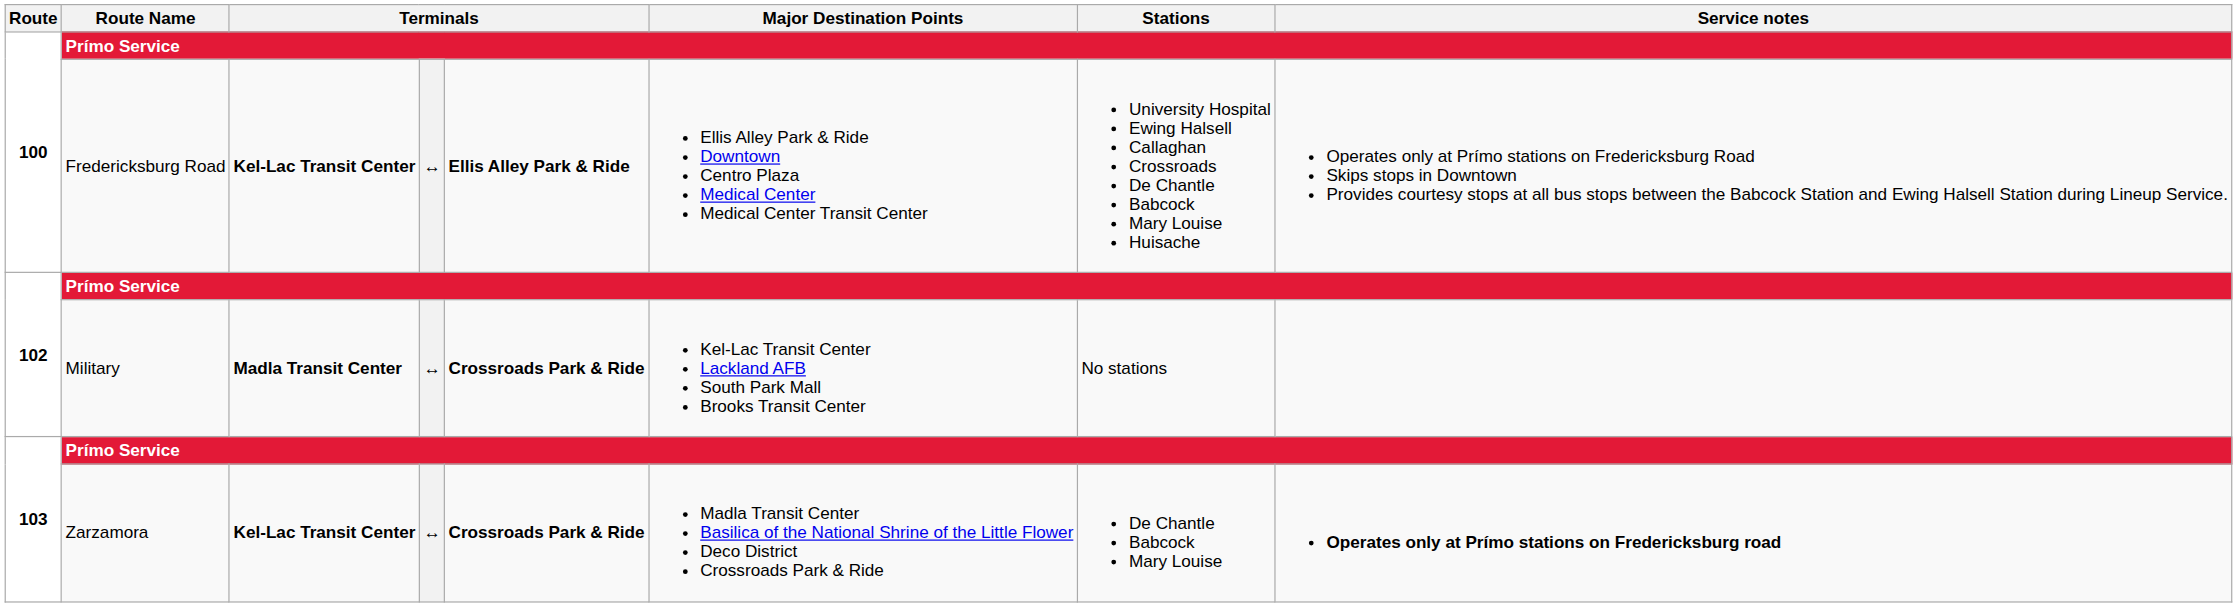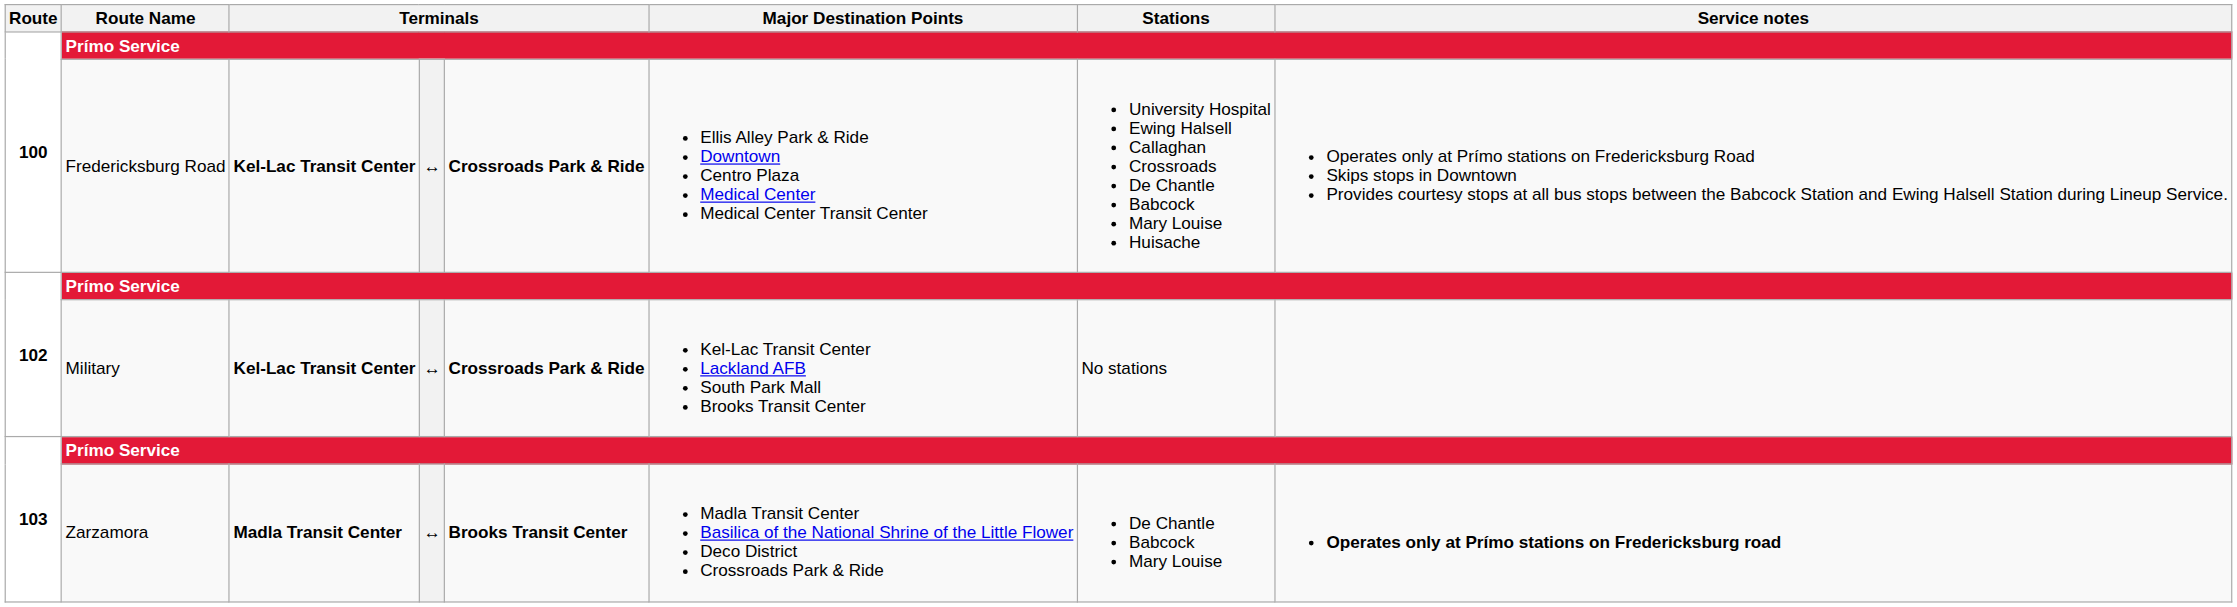 <table class="wikitable mw-collapsible mw-collapsed collapsible" style="font-size: 90%; margin-left: auto; margin-right: auto; border: none;" |>
 <tr>
 <th>Route</th>
 <th>Route Name</th>
 <th colspan="3">Terminals</th>
 <th>Major Destination Points</th>
 <th>Stations</th>
 <th>Service notes</th>
 </tr>
 <tr>
 <td rowspan="2" style="background:white; color:black" align="center" valign="center"><strong>100</strong></td>
 <td colspan="7" style="background:#E31937; color:white" align="left"><strong>Prímo Service</strong></td>
 </tr>
 <tr>
 <td>Fredericksburg Road</td>
 <td><strong>Kel-Lac Transit Center</strong></td>
 <th><span>↔</span></th>
-<td><strong>Ellis Alley Park & Ride</strong></td>
+<td><strong>Crossroads Park & Ride</strong></td>
 <td><br><ul><li>Ellis Alley Park & Ride</li><li><a href='#'>Downtown</a></li><li>Centro Plaza</li><li><a href='#'>Medical Center</a></li><li>Medical Center Transit Center</li></ul></td>
 <td><br><ul><li>University Hospital</li><li>Ewing Halsell</li><li>Callaghan</li><li>Crossroads</li><li>De Chantle</li><li>Babcock</li><li>Mary Louise</li><li>Huisache</li></ul></td>
 <td><br><ul><li>Operates only at Prímo stations on Fredericksburg Road</li><li>Skips stops in Downtown</li><li>Provides courtesy stops at all bus stops between the Babcock Station and Ewing Halsell Station during Lineup Service.</li></ul></td>
 </tr>
 <tr>
 <td rowspan="2" style="background:white; color:black" align="center" valign="center"><strong>102</strong></td>
 <td colspan="7" style="background:#E31937; color:white" align="left"><strong>Prímo Service</strong></td>
 </tr>
 <tr>
 <td>Military</td>
-<td><strong>Madla Transit Center</strong></td>
+<td><strong>Kel-Lac Transit Center</strong></td>
 <th><span>↔</span></th>
 <td><strong>Crossroads Park & Ride</strong></td>
 <td><br><ul><li>Kel-Lac Transit Center</li><li><a href='#'>Lackland AFB</a></li><li>South Park Mall</li><li>Brooks Transit Center</li></ul></td>
 <td>No stations</td>
 <td></td>
 </tr>
 <tr>
 <td rowspan="2" style="background:white; color:black" align="center" valign="center"><strong>103</strong></td>
 <td colspan="7" style="background:#E31937; color:white" align="left"><strong>Prímo Service</strong></td>
 </tr>
 <tr>
 <td>Zarzamora</td>
-<td><strong>Kel-Lac Transit Center</strong></td>
+<td><strong>Madla Transit Center</strong></td>
 <th><span>↔</span></th>
-<td><strong>Crossroads Park & Ride</strong></td>
+<td><strong>Brooks Transit Center</strong></td>
 <td><br><ul><li>Madla Transit Center</li><li><a href='#'>Basilica of the National Shrine of the Little Flower</a></li><li>Deco District</li><li>Crossroads Park & Ride</li></ul></td>
 <td><br><ul><li>De Chantle</li><li>Babcock</li><li>Mary Louise</li></ul></td>
 <td><strong><br><ul><li>Operates only at Prímo stations on Fredericksburg road</li></ul></strong></td>
 </tr>
 </table>
